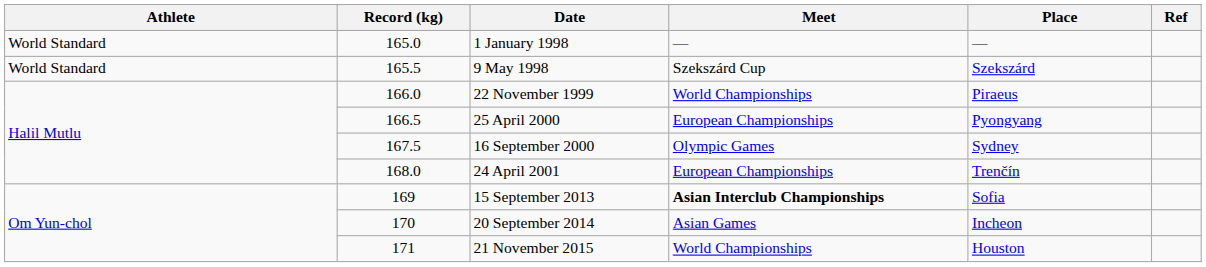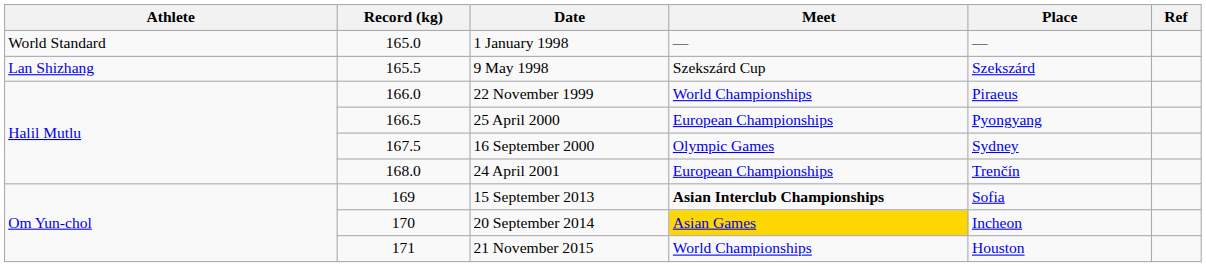 <table class="wikitable" style="font-size:90%; width: 70%;">
 <tr>
 <th width=20%>Athlete</th>
 <th width=8%>Record (kg)</th>
 <th width=12%>Date</th>
 <th width=18%>Meet</th>
 <th width=11%>Place</th>
 <th width=3%>Ref</th>
 </tr>
 <tr>
 <td>World Standard</td>
 <td align="center">165.0</td>
 <td>1 January 1998</td>
 <td>—</td>
 <td>—</td>
 <td></td>
 </tr>
 <tr>
-<td>World Standard</td>
+<td> <a href='#'>Lan Shizhang</a></td>
 <td align="center">165.5</td>
 <td>9 May 1998</td>
 <td>Szekszárd Cup</td>
 <td><a href='#'>Szekszárd</a></td>
 <td></td>
 </tr>
 <tr>
 <td rowspan=4> <a href='#'>Halil Mutlu</a></td>
 <td align="center">166.0</td>
 <td>22 November 1999</td>
 <td><a href='#'>World Championships</a></td>
 <td><a href='#'>Piraeus</a></td>
 <td></td>
 </tr>
 <tr>
 <td align="center">166.5</td>
 <td>25 April 2000</td>
 <td><a href='#'>European Championships</a></td>
 <td><a href='#'>Pyongyang</a></td>
 <td></td>
 </tr>
 <tr>
 <td align="center">167.5</td>
 <td>16 September 2000</td>
 <td><a href='#'>Olympic Games</a></td>
 <td><a href='#'>Sydney</a></td>
 <td></td>
 </tr>
 <tr>
 <td align="center">168.0</td>
 <td>24 April 2001</td>
 <td><a href='#'>European Championships</a></td>
 <td><a href='#'>Trenčín</a></td>
 <td></td>
 </tr>
 <tr>
 <td rowspan=3> <a href='#'>Om Yun-chol</a></td>
 <td align="center">169</td>
 <td>15 September 2013</td>
 <td><strong>Asian Interclub Championships</strong></td>
 <td><a href='#'>Sofia</a></td>
 <td></td>
 </tr>
 <tr>
 <td align="center">170</td>
 <td>20 September 2014</td>
-<td><a href='#'>Asian Games</a></td>
+<td style="background: gold;"><a href='#'>Asian Games</a></td>
 <td><a href='#'>Incheon</a></td>
 <td></td>
 </tr>
 <tr>
 <td align="center">171</td>
 <td>21 November 2015</td>
 <td><a href='#'>World Championships</a></td>
 <td><a href='#'>Houston</a></td>
 <td></td>
 </tr>
 </table>
